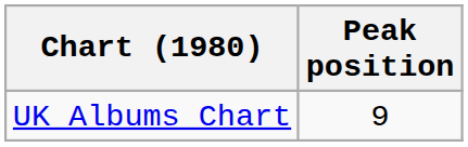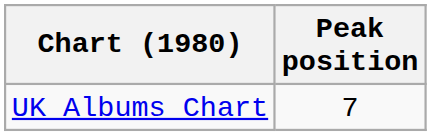 <table class="wikitable sortable">
 <tr>
 <th>Chart (1980)</th>
 <th>Peak<br>position</th>
 </tr>
 <tr>
 <td><a href='#'>UK Albums Chart</a></td>
-<td align="center">9</td>
+<td align="center">7</td>
 </tr>
 </table>
